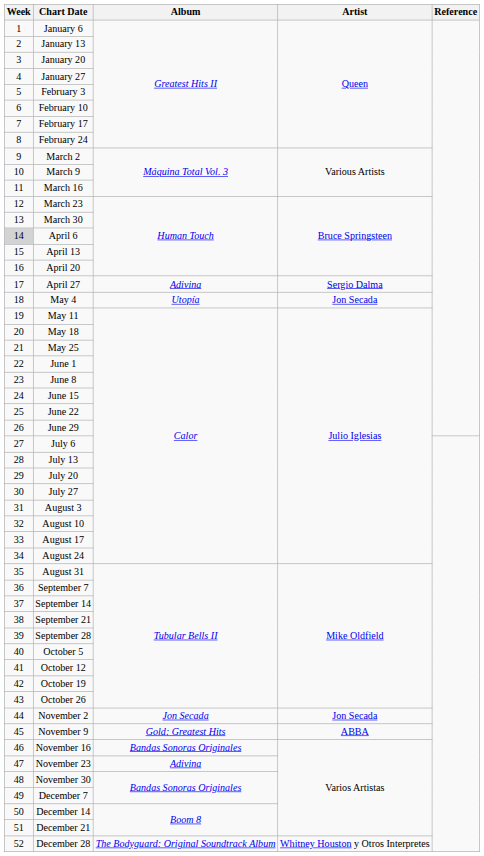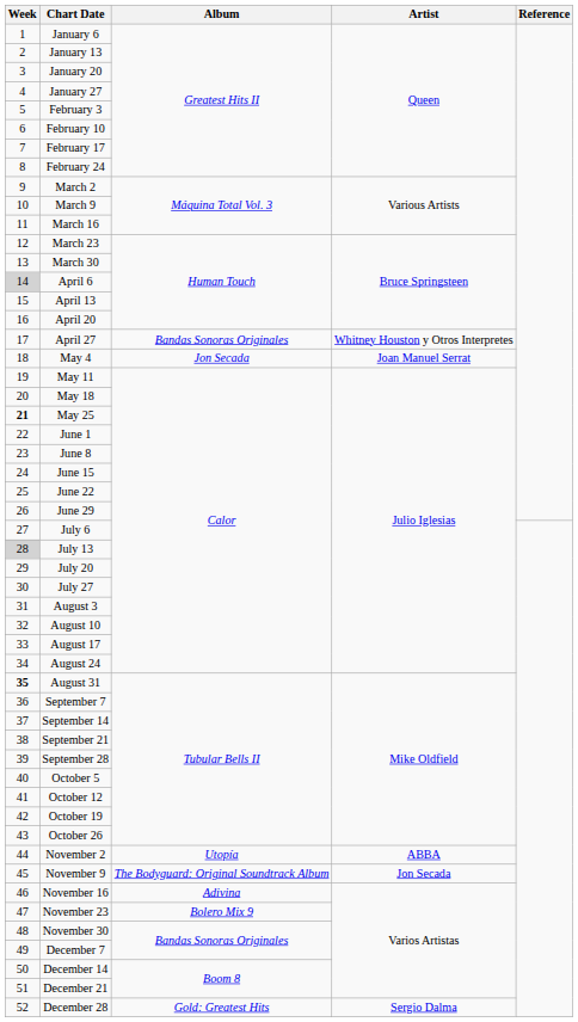 <table class="wikitable" style="text-align: center">
 <tr>
 <th width="">Week</th>
 <th width="">Chart Date</th>
 <th width="">Album</th>
 <th width="">Artist</th>
 <th width="" class="unsortable">Reference</th>
 </tr>
 <tr>
 <td>1</td>
 <td>January 6</td>
 <td rowspan="8"><em><a href='#'>Greatest Hits II</a></em></td>
 <td rowspan="8"><a href='#'>Queen</a></td>
 <td rowspan="26"></td>
 </tr>
 <tr>
 <td>2</td>
 <td>January 13</td>
 </tr>
 <tr>
 <td>3</td>
 <td>January 20</td>
 </tr>
 <tr>
 <td>4</td>
 <td>January 27</td>
 </tr>
 <tr>
 <td>5</td>
 <td>February 3</td>
 </tr>
 <tr>
 <td>6</td>
 <td>February 10</td>
 </tr>
 <tr>
 <td>7</td>
 <td>February 17</td>
 </tr>
 <tr>
 <td>8</td>
 <td>February 24</td>
 </tr>
 <tr>
 <td>9</td>
 <td>March 2</td>
 <td rowspan="3"><em><a href='#'>Máquina Total Vol. 3</a></em></td>
 <td rowspan="3">Various Artists</td>
 </tr>
 <tr>
 <td>10</td>
 <td>March 9</td>
 </tr>
 <tr>
 <td>11</td>
 <td>March 16</td>
 </tr>
 <tr>
 <td>12</td>
 <td>March 23</td>
 <td rowspan="5"><em><a href='#'>Human Touch</a></em></td>
 <td rowspan="5"><a href='#'>Bruce Springsteen</a></td>
 </tr>
 <tr>
 <td>13</td>
 <td>March 30</td>
 </tr>
 <tr>
 <td style="background: lightgrey;">14</td>
 <td>April 6</td>
 </tr>
 <tr>
 <td>15</td>
 <td>April 13</td>
 </tr>
 <tr>
 <td>16</td>
 <td>April 20</td>
 </tr>
 <tr>
 <td>17</td>
 <td>April 27</td>
-<td><em><a href='#'>Adivina</a></em></td>
-<td><a href='#'>Sergio Dalma</a></td>
+<td><em><a href='#'>Bandas Sonoras Originales</a></em></td>
+<td><a href='#'>Whitney Houston</a> y Otros Interpretes</td>
 </tr>
 <tr>
 <td>18</td>
 <td>May 4</td>
-<td><em><a href='#'>Utopía</a></em></td>
-<td><a href='#'>Jon Secada</a></td>
+<td><em><a href='#'>Jon Secada</a></em></td>
+<td><a href='#'>Joan Manuel Serrat</a></td>
 </tr>
 <tr>
 <td>19</td>
 <td>May 11</td>
 <td rowspan="16"><em><a href='#'>Calor</a></em></td>
 <td rowspan="16"><a href='#'>Julio Iglesias</a></td>
 </tr>
 <tr>
 <td>20</td>
 <td>May 18</td>
 </tr>
 <tr>
-<td>21</td>
+<td><strong>21</strong></td>
 <td>May 25</td>
 </tr>
 <tr>
 <td>22</td>
 <td>June 1</td>
 </tr>
 <tr>
 <td>23</td>
 <td>June 8</td>
 </tr>
 <tr>
 <td>24</td>
 <td>June 15</td>
 </tr>
 <tr>
 <td>25</td>
 <td>June 22</td>
 </tr>
 <tr>
 <td>26</td>
 <td>June 29</td>
 </tr>
 <tr>
 <td>27</td>
 <td>July 6</td>
 <td rowspan="26"></td>
 </tr>
 <tr>
-<td>28</td>
+<td style="background: lightgrey;">28</td>
 <td>July 13</td>
 </tr>
 <tr>
 <td>29</td>
 <td>July 20</td>
 </tr>
 <tr>
 <td>30</td>
 <td>July 27</td>
 </tr>
 <tr>
 <td>31</td>
 <td>August 3</td>
 </tr>
 <tr>
 <td>32</td>
 <td>August 10</td>
 </tr>
 <tr>
 <td>33</td>
 <td>August 17</td>
 </tr>
 <tr>
 <td>34</td>
 <td>August 24</td>
 </tr>
 <tr>
-<td>35</td>
+<td><strong>35</strong></td>
 <td>August 31</td>
 <td rowspan="9"><em><a href='#'>Tubular Bells II</a></em></td>
 <td rowspan="9"><a href='#'>Mike Oldfield</a></td>
 </tr>
 <tr>
 <td>36</td>
 <td>September 7</td>
 </tr>
 <tr>
 <td>37</td>
 <td>September 14</td>
 </tr>
 <tr>
 <td>38</td>
 <td>September 21</td>
 </tr>
 <tr>
 <td>39</td>
 <td>September 28</td>
 </tr>
 <tr>
 <td>40</td>
 <td>October 5</td>
 </tr>
 <tr>
 <td>41</td>
 <td>October 12</td>
 </tr>
 <tr>
 <td>42</td>
 <td>October 19</td>
 </tr>
 <tr>
 <td>43</td>
 <td>October 26</td>
 </tr>
 <tr>
 <td>44</td>
 <td>November  2</td>
-<td><em><a href='#'>Jon Secada</a></em></td>
-<td><a href='#'>Jon Secada</a></td>
+<td><em><a href='#'>Utopía</a></em></td>
+<td><a href='#'>ABBA</a></td>
 </tr>
 <tr>
 <td>45</td>
 <td>November 9</td>
-<td><em><a href='#'>Gold: Greatest Hits</a></em></td>
-<td><a href='#'>ABBA</a></td>
+<td><em><a href='#'>The Bodyguard: Original Soundtrack Album</a></em></td>
+<td><a href='#'>Jon Secada</a></td>
 </tr>
 <tr>
 <td>46</td>
 <td>November 16</td>
-<td><em><a href='#'>Bandas Sonoras Originales</a></em></td>
+<td><em><a href='#'>Adivina</a></em></td>
 <td rowspan=6>Varios Artistas</td>
 </tr>
 <tr>
 <td>47</td>
 <td>November 23</td>
-<td><em><a href='#'>Adivina</a></em></td>
+<td><em><a href='#'>Bolero Mix 9</a></em></td>
 </tr>
 <tr>
 <td>48</td>
 <td>November 30</td>
 <td rowspan="2"><em><a href='#'>Bandas Sonoras Originales</a></em></td>
 </tr>
 <tr>
 <td>49</td>
 <td>December 7</td>
 </tr>
 <tr>
 <td>50</td>
 <td>December 14</td>
 <td rowspan="2"><em><a href='#'>Boom 8</a></em></td>
 </tr>
 <tr>
 <td>51</td>
 <td>December 21</td>
 </tr>
 <tr>
 <td>52</td>
 <td>December 28</td>
-<td><em><a href='#'>The Bodyguard: Original Soundtrack Album</a></em></td>
-<td><a href='#'>Whitney Houston</a> y Otros Interpretes</td>
+<td><em><a href='#'>Gold: Greatest Hits</a></em></td>
+<td><a href='#'>Sergio Dalma</a></td>
 </tr>
 </table>
